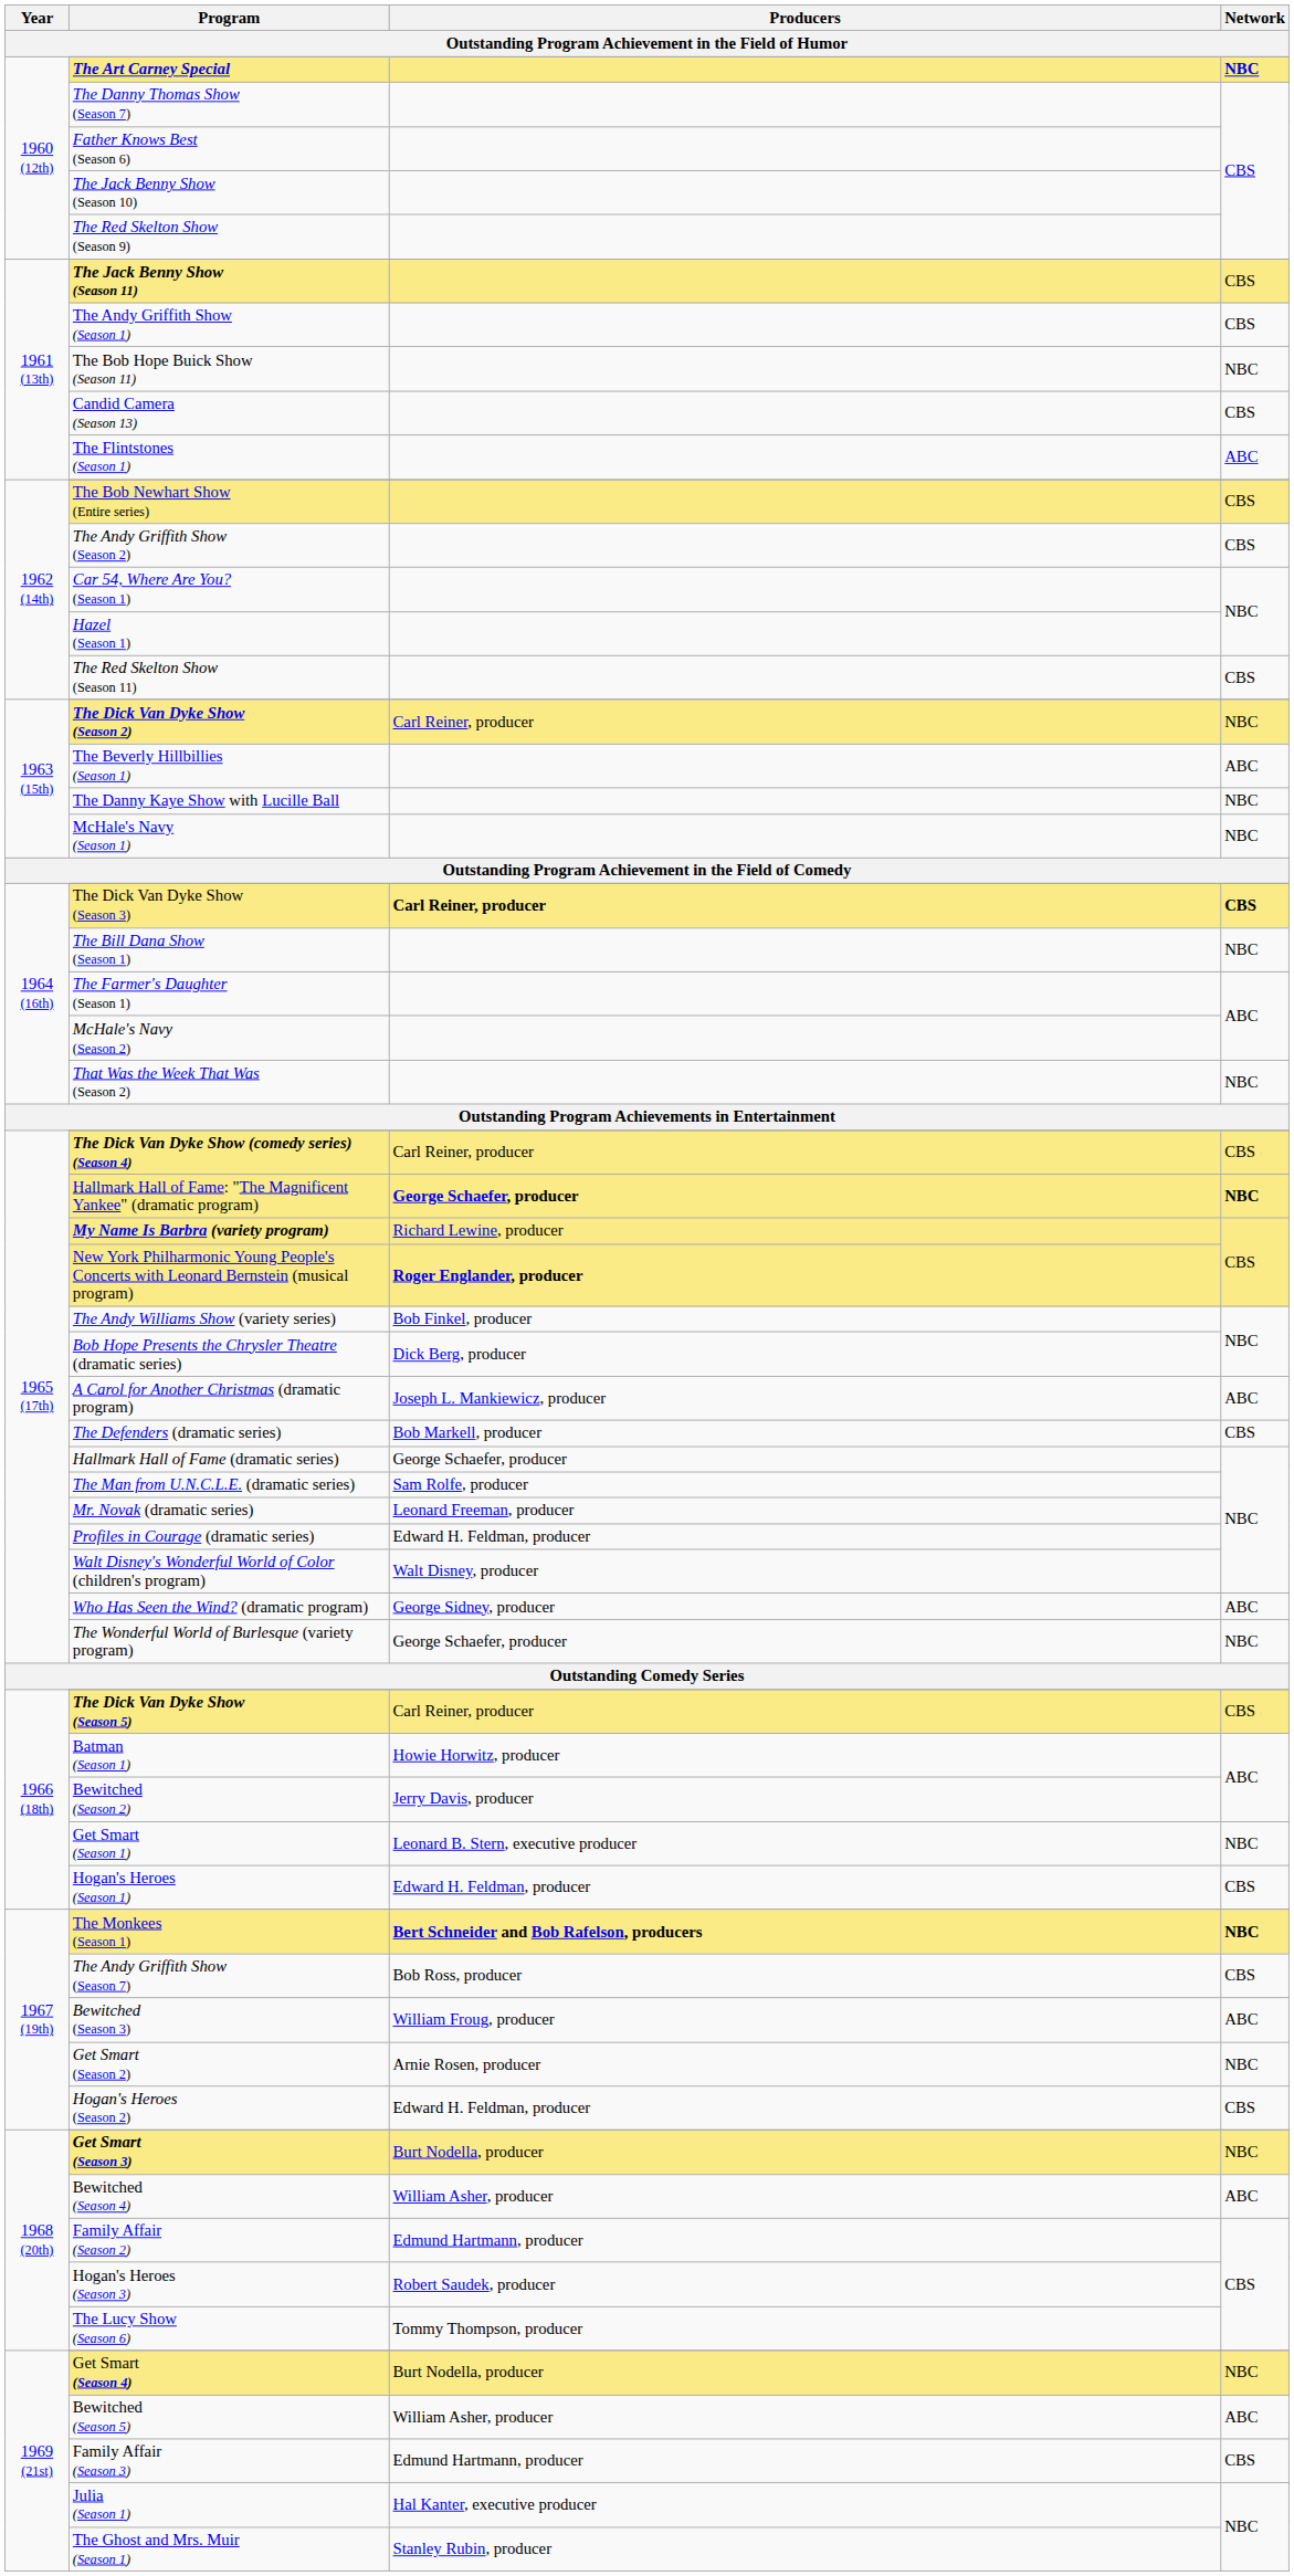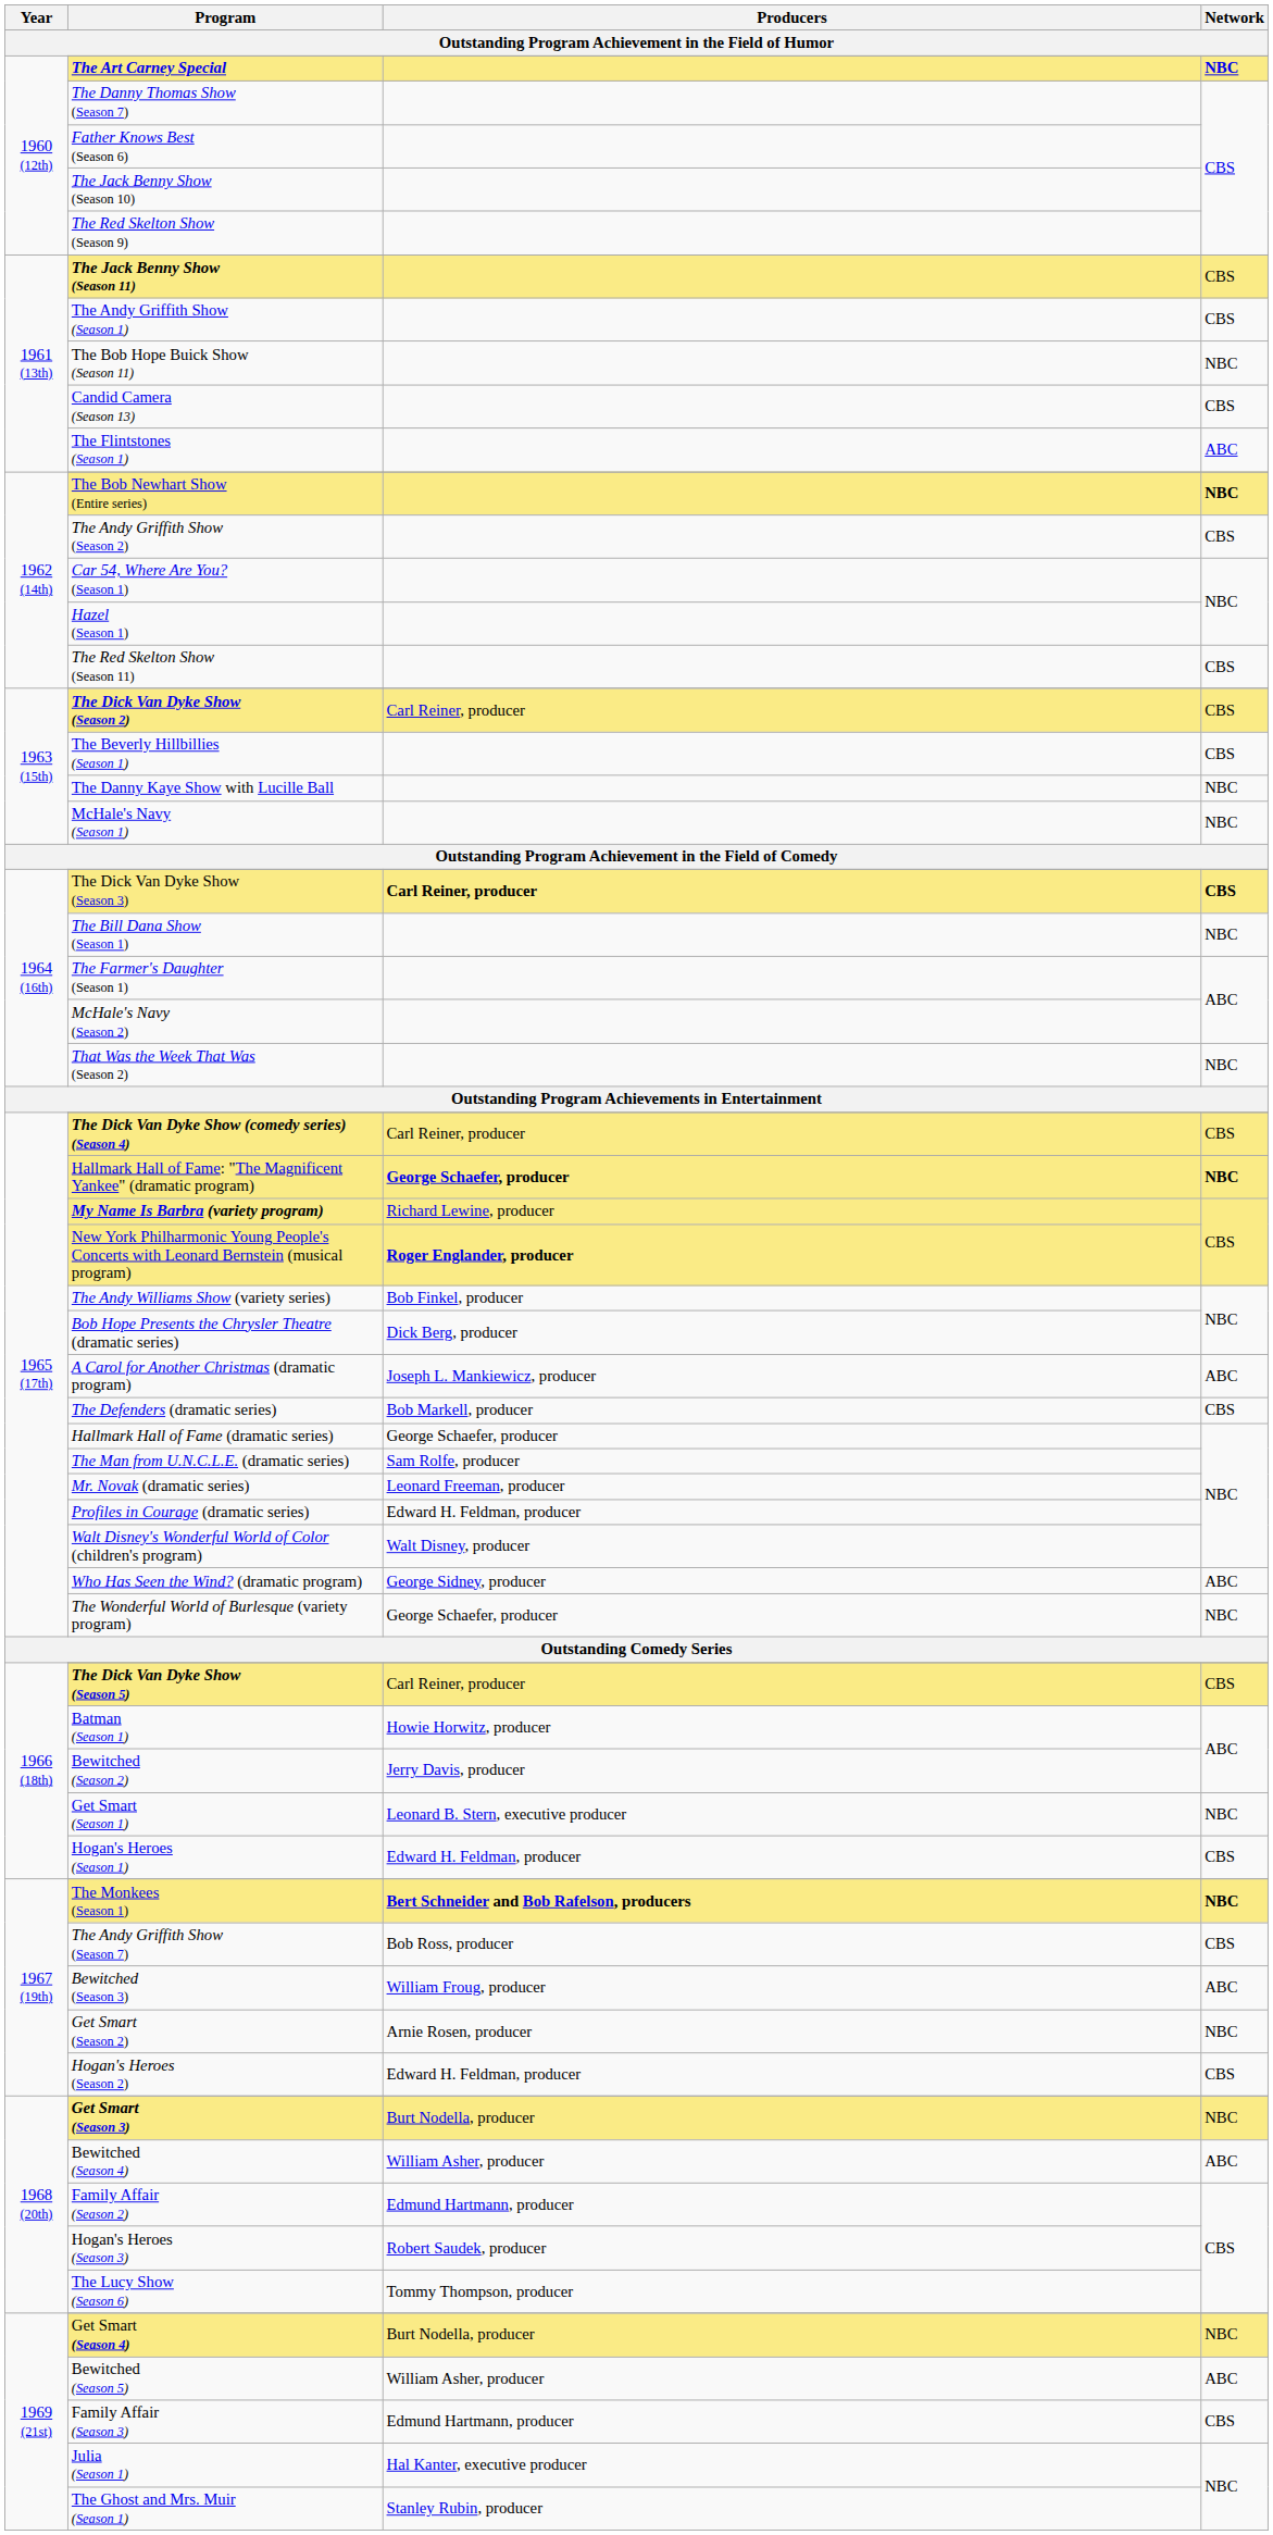 <table class="wikitable" style="width:100%">
 <tr bgcolor="#bebebe">
 <th width="5%">Year</th>
 <th width="25%">Program</th>
 <th width="65%">Producers</th>
 <th width="5%">Network</th>
 </tr>
 <tr>
 <th colspan="4">Outstanding Program Achievement in the Field of Humor</th>
 </tr>
 <tr>
 <td rowspan="6" style="text-align:center"><a href='#'>1960</a><br><small><a href='#'>(12th)</a></small><br></td>
 </tr>
 <tr style="background:#FAEB86;">
 <td><strong><em><a href='#'>The Art Carney Special</a></em></strong></td>
 <td></td>
 <td><strong><a href='#'>NBC</a></strong></td>
 </tr>
 <tr>
 <td><em><a href='#'>The Danny Thomas Show</a></em><br><small>(<a href='#'>Season 7</a>)</small></td>
 <td></td>
 <td rowspan="4"><a href='#'>CBS</a></td>
 </tr>
 <tr>
 <td><em><a href='#'>Father Knows Best</a></em><br><small>(Season 6)</small></td>
 <td></td>
 </tr>
 <tr>
 <td><em><a href='#'>The Jack Benny Show</a></em><br><small>(Season 10)</small></td>
 <td></td>
 </tr>
 <tr>
 <td><em><a href='#'>The Red Skelton Show</a></em><br><small>(Season 9)</small></td>
 <td></td>
 </tr>
 <tr>
 <td rowspan="6" style="text-align:center"><a href='#'>1961</a><br><small><a href='#'>(13th)</a></small><br></td>
 </tr>
 <tr style="background:#FAEB86;">
 <td><strong><em>The Jack Benny Show<em><br><small>(Season 11)</small><strong></td>
 <td></td>
 <td></strong>CBS<strong></td>
 </tr>
 <tr>
 <td></em><a href='#'>The Andy Griffith Show</a><em><br><small>(<a href='#'>Season 1</a>)</small></td>
 <td></td>
 <td>CBS</td>
 </tr>
 <tr>
 <td></em>The Bob Hope Buick Show<em><br><small>(Season 11)</small></td>
 <td></td>
 <td>NBC</td>
 </tr>
 <tr>
 <td></em><a href='#'>Candid Camera</a><em><br><small>(Season 13)</small></td>
 <td></td>
 <td>CBS</td>
 </tr>
 <tr>
 <td></em><a href='#'>The Flintstones</a><em><br><small>(<a href='#'>Season 1</a>)</small></td>
 <td></td>
 <td><a href='#'>ABC</a></td>
 </tr>
 <tr>
 <td rowspan="6" style="text-align:center"><a href='#'>1962</a><br><small><a href='#'>(14th)</a></small><br></td>
 </tr>
 <tr style="background:#FAEB86;">
 <td></em></strong><a href='#'>The Bob Newhart Show</a></em><br><small>(Entire series)</small></strong></td>
 <td></td>
-<td></strong>CBS<strong></td>
+<td><strong>NBC</strong></td>
 </tr>
 <tr>
 <td><em>The Andy Griffith Show</em><br><small>(<a href='#'>Season 2</a>)</small></td>
 <td></td>
 <td>CBS</td>
 </tr>
 <tr>
 <td><em><a href='#'>Car 54, Where Are You?</a></em><br><small>(<a href='#'>Season 1</a>)</small></td>
 <td></td>
 <td rowspan="2">NBC</td>
 </tr>
 <tr>
 <td><em><a href='#'>Hazel</a></em><br><small>(<a href='#'>Season 1</a>)</small></td>
 <td></td>
 </tr>
 <tr>
 <td><em>The Red Skelton Show</em><br><small>(Season 11)</small></td>
 <td></td>
 <td>CBS</td>
 </tr>
 <tr>
 <td rowspan="5" style="text-align:center"><a href='#'>1963</a><br><small><a href='#'>(15th)</a></small><br></td>
 </tr>
 <tr style="background:#FAEB86;">
 <td><strong><em><a href='#'>The Dick Van Dyke Show</a><em><br><small>(<a href='#'>Season 2</a>)</small><strong></td>
 <td></strong><a href='#'>Carl Reiner</a>, producer<strong></td>
-<td></strong>NBC<strong></td>
+<td></strong>CBS<strong></td>
 </tr>
 <tr>
 <td></em><a href='#'>The Beverly Hillbillies</a><em><br><small>(<a href='#'>Season 1</a>)</small></td>
 <td></td>
-<td>ABC</td>
+<td>CBS</td>
 </tr>
 <tr>
 <td></em><a href='#'>The Danny Kaye Show</a> with <a href='#'>Lucille Ball</a><em></td>
 <td></td>
 <td>NBC</td>
 </tr>
 <tr>
 <td></em><a href='#'>McHale's Navy</a><em><br><small>(<a href='#'>Season 1</a>)</small></td>
 <td></td>
 <td>NBC</td>
 </tr>
 <tr>
 <th colspan="4">Outstanding Program Achievement in the Field of Comedy</th>
 </tr>
 <tr>
 <td rowspan="6" style="text-align:center"><a href='#'>1964</a><br><small><a href='#'>(16th)</a></small><br></td>
 </tr>
 <tr style="background:#FAEB86;">
 <td></em></strong>The Dick Van Dyke Show</em><br><small>(<a href='#'>Season 3</a>)</small></strong></td>
 <td><strong>Carl Reiner, producer</strong></td>
 <td><strong>CBS</strong></td>
 </tr>
 <tr>
 <td><em><a href='#'>The Bill Dana Show</a></em><br><small>(<a href='#'>Season 1</a>)</small></td>
 <td></td>
 <td>NBC</td>
 </tr>
 <tr>
 <td><em><a href='#'>The Farmer's Daughter</a></em><br><small>(Season 1)</small></td>
 <td></td>
 <td rowspan="2">ABC</td>
 </tr>
 <tr>
 <td><em>McHale's Navy</em><br><small>(<a href='#'>Season 2</a>)</small></td>
 <td></td>
 </tr>
 <tr>
 <td><em><a href='#'>That Was the Week That Was</a></em><br><small>(Season 2)</small></td>
 <td></td>
 <td>NBC</td>
 </tr>
 <tr>
 <th colspan="4">Outstanding Program Achievements in Entertainment</th>
 </tr>
 <tr>
 <td rowspan="16" style="text-align:center"><a href='#'>1965</a><br><small><a href='#'>(17th)</a></small></td>
 </tr>
 <tr style="background:#FAEB86;">
 <td><strong><em>The Dick Van Dyke Show<em> (comedy series)<br><small>(<a href='#'>Season 4</a>)</small><strong></td>
 <td></strong>Carl Reiner, producer<strong></td>
 <td></strong>CBS<strong></td>
 </tr>
 <tr style="background:#FAEB86;">
 <td></em></strong><a href='#'>Hallmark Hall of Fame</a></em>: "<a href='#'>The Magnificent Yankee</a>" (dramatic program)</strong></td>
 <td><strong><a href='#'>George Schaefer</a>, producer</strong></td>
 <td><strong>NBC</strong></td>
 </tr>
 <tr style="background:#FAEB86;">
 <td><strong><em><a href='#'>My Name Is Barbra</a><em> (variety program)<strong></td>
 <td></strong><a href='#'>Richard Lewine</a>, producer<strong></td>
 <td rowspan="2"></strong>CBS<strong></td>
 </tr>
 <tr style="background:#FAEB86;">
 <td></em></strong><a href='#'>New York Philharmonic Young People's Concerts with Leonard Bernstein</a></em> (musical program)</strong></td>
 <td><strong><a href='#'>Roger Englander</a>, producer</strong></td>
 </tr>
 <tr>
 <td><em><a href='#'>The Andy Williams Show</a></em> (variety series)</td>
 <td><a href='#'>Bob Finkel</a>, producer</td>
 <td rowspan="2">NBC</td>
 </tr>
 <tr>
 <td><em><a href='#'>Bob Hope Presents the Chrysler Theatre</a></em> (dramatic series)</td>
 <td><a href='#'>Dick Berg</a>, producer</td>
 </tr>
 <tr>
 <td><em><a href='#'>A Carol for Another Christmas</a></em> (dramatic program)</td>
 <td><a href='#'>Joseph L. Mankiewicz</a>, producer</td>
 <td>ABC</td>
 </tr>
 <tr>
 <td><em><a href='#'>The Defenders</a></em> (dramatic series)</td>
 <td><a href='#'>Bob Markell</a>, producer</td>
 <td>CBS</td>
 </tr>
 <tr>
 <td><em>Hallmark Hall of Fame</em> (dramatic series)</td>
 <td>George Schaefer, producer</td>
 <td rowspan="5">NBC</td>
 </tr>
 <tr>
 <td><em><a href='#'>The Man from U.N.C.L.E.</a></em> (dramatic series)</td>
 <td><a href='#'>Sam Rolfe</a>, producer</td>
 </tr>
 <tr>
 <td><em><a href='#'>Mr. Novak</a></em> (dramatic series)</td>
 <td><a href='#'>Leonard Freeman</a>, producer</td>
 </tr>
 <tr>
 <td><em><a href='#'>Profiles in Courage</a></em> (dramatic series)</td>
 <td>Edward H. Feldman, producer</td>
 </tr>
 <tr>
 <td><em><a href='#'>Walt Disney's Wonderful World of Color</a></em> (children's program)</td>
 <td><a href='#'>Walt Disney</a>, producer</td>
 </tr>
 <tr>
 <td><em><a href='#'>Who Has Seen the Wind?</a></em> (dramatic program)</td>
 <td><a href='#'>George Sidney</a>, producer</td>
 <td>ABC</td>
 </tr>
 <tr>
 <td><em>The Wonderful World of Burlesque</em> (variety program)</td>
 <td>George Schaefer, producer</td>
 <td>NBC</td>
 </tr>
 <tr>
 <th colspan="4">Outstanding Comedy Series</th>
 </tr>
 <tr>
 <td rowspan="6" style="text-align:center"><a href='#'>1966</a><br><small><a href='#'>(18th)</a></small><br></td>
 </tr>
 <tr style="background:#FAEB86;">
 <td><strong><em>The Dick Van Dyke Show<em><br><small>(<a href='#'>Season 5</a>)</small><strong></td>
 <td></strong>Carl Reiner, producer<strong></td>
 <td></strong>CBS<strong></td>
 </tr>
 <tr>
 <td></em><a href='#'>Batman</a><em><br><small>(<a href='#'>Season 1</a>)</small></td>
 <td><a href='#'>Howie Horwitz</a>, producer</td>
 <td rowspan="2">ABC</td>
 </tr>
 <tr>
 <td></em><a href='#'>Bewitched</a><em><br><small>(<a href='#'>Season 2</a>)</small></td>
 <td><a href='#'>Jerry Davis</a>, producer</td>
 </tr>
 <tr>
 <td></em><a href='#'>Get Smart</a><em><br><small>(<a href='#'>Season 1</a>)</small></td>
 <td><a href='#'>Leonard B. Stern</a>, executive producer</td>
 <td>NBC</td>
 </tr>
 <tr>
 <td></em><a href='#'>Hogan's Heroes</a><em><br><small>(<a href='#'>Season 1</a>)</small></td>
 <td><a href='#'>Edward H. Feldman</a>, producer</td>
 <td>CBS</td>
 </tr>
 <tr>
 <td rowspan="6" style="text-align:center"><a href='#'>1967</a><br><small><a href='#'>(19th)</a></small><br></td>
 </tr>
 <tr style="background:#FAEB86;">
 <td></em></strong><a href='#'>The Monkees</a></em><br><small>(<a href='#'>Season 1</a>)</small></strong></td>
 <td><strong><a href='#'>Bert Schneider</a> and <a href='#'>Bob Rafelson</a>, producers</strong></td>
 <td><strong>NBC</strong></td>
 </tr>
 <tr>
 <td><em>The Andy Griffith Show</em><br><small>(<a href='#'>Season 7</a>)</small></td>
 <td>Bob Ross, producer</td>
 <td>CBS</td>
 </tr>
 <tr>
 <td><em>Bewitched</em><br><small>(<a href='#'>Season 3</a>)</small></td>
 <td><a href='#'>William Froug</a>, producer</td>
 <td>ABC</td>
 </tr>
 <tr>
 <td><em>Get Smart</em><br><small>(<a href='#'>Season 2</a>)</small></td>
 <td>Arnie Rosen, producer</td>
 <td>NBC</td>
 </tr>
 <tr>
 <td><em>Hogan's Heroes</em><br><small>(<a href='#'>Season 2</a>)</small></td>
 <td>Edward H. Feldman, producer</td>
 <td>CBS</td>
 </tr>
 <tr>
 <td rowspan="6" style="text-align:center"><a href='#'>1968</a><br><small><a href='#'>(20th)</a></small><br></td>
 </tr>
 <tr style="background:#FAEB86;">
 <td><strong><em>Get Smart<em><br><small>(<a href='#'>Season 3</a>)</small><strong></td>
 <td></strong><a href='#'>Burt Nodella</a>, producer<strong></td>
 <td></strong>NBC<strong></td>
 </tr>
 <tr>
 <td></em>Bewitched<em><br><small>(<a href='#'>Season 4</a>)</small></td>
 <td><a href='#'>William Asher</a>, producer</td>
 <td>ABC</td>
 </tr>
 <tr>
 <td></em><a href='#'>Family Affair</a><em><br><small>(<a href='#'>Season 2</a>)</small></td>
 <td><a href='#'>Edmund Hartmann</a>, producer</td>
 <td rowspan="3">CBS</td>
 </tr>
 <tr>
 <td></em>Hogan's Heroes<em><br><small>(<a href='#'>Season 3</a>)</small></td>
 <td><a href='#'>Robert Saudek</a>, producer</td>
 </tr>
 <tr>
 <td></em><a href='#'>The Lucy Show</a><em><br><small>(<a href='#'>Season 6</a>)</small></td>
 <td>Tommy Thompson, producer</td>
 </tr>
 <tr>
 <td rowspan="6" style="text-align:center"><a href='#'>1969</a><br><small><a href='#'>(21st)</a></small><br></td>
 </tr>
 <tr style="background:#FAEB86;">
 <td></em></strong>Get Smart<strong><em><br><small>(<a href='#'>Season 4</a>)</small></td>
 <td></strong>Burt Nodella, producer<strong></td>
 <td></strong>NBC<strong></td>
 </tr>
 <tr>
 <td></em>Bewitched<em><br><small>(<a href='#'>Season 5</a>)</small></td>
 <td>William Asher, producer</td>
 <td>ABC</td>
 </tr>
 <tr>
 <td></em>Family Affair<em><br><small>(<a href='#'>Season 3</a>)</small></td>
 <td>Edmund Hartmann, producer</td>
 <td>CBS</td>
 </tr>
 <tr>
 <td></em><a href='#'>Julia</a><em><br><small>(<a href='#'>Season 1</a>)</small></td>
 <td><a href='#'>Hal Kanter</a>, executive producer</td>
 <td rowspan="2">NBC</td>
 </tr>
 <tr>
 <td></em><a href='#'>The Ghost and Mrs. Muir</a><em><br><small>(<a href='#'>Season 1</a>)</small></td>
 <td><a href='#'>Stanley Rubin</a>, producer</td>
 </tr>
 </table>
